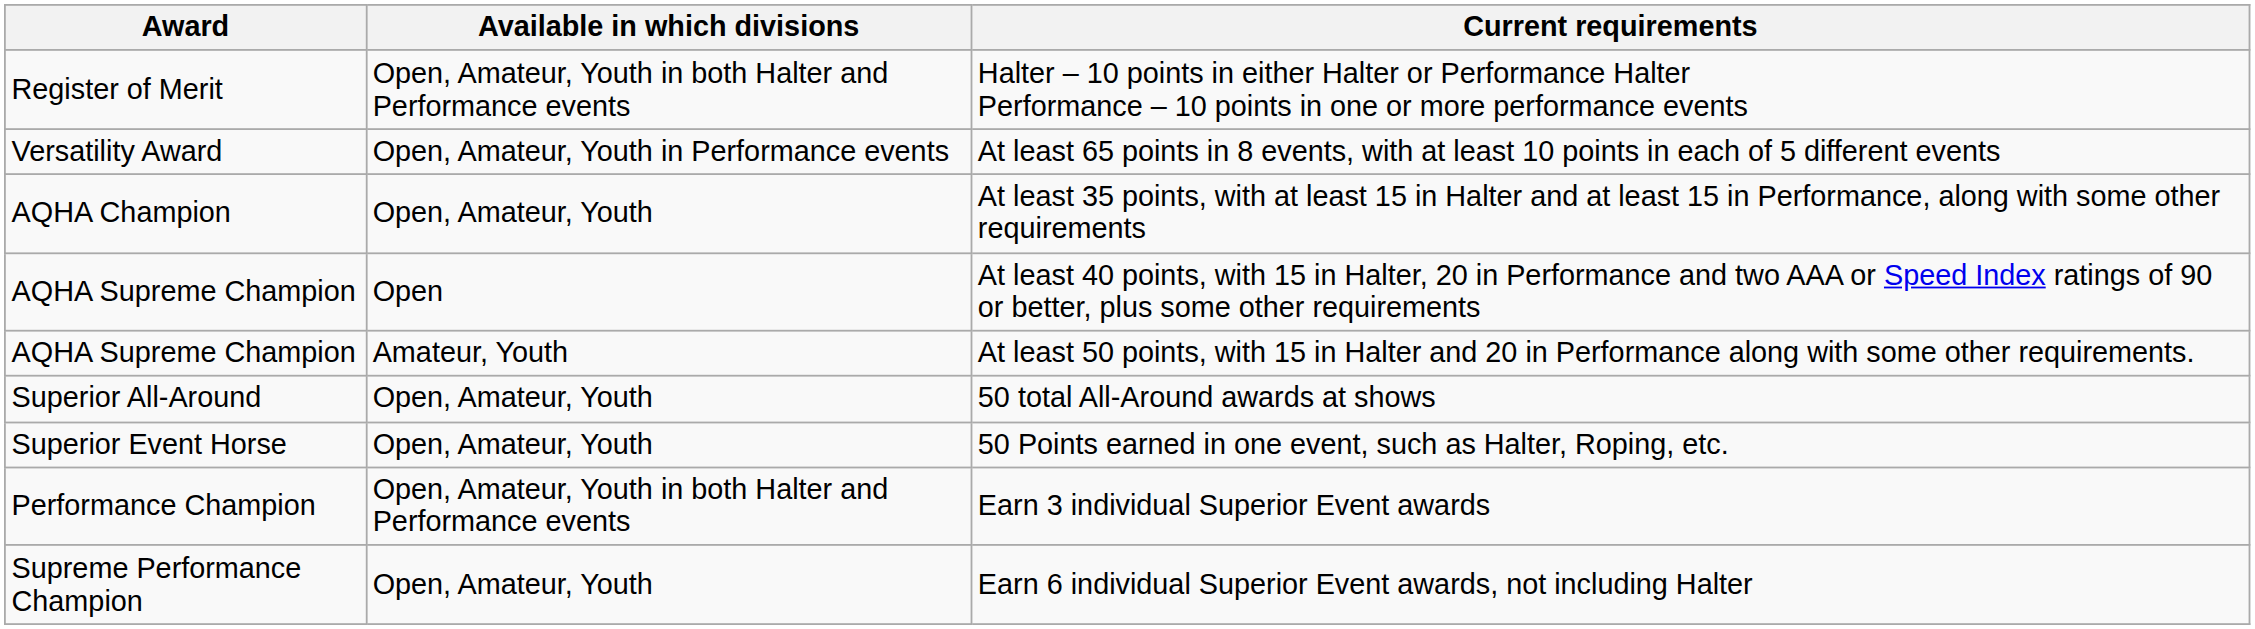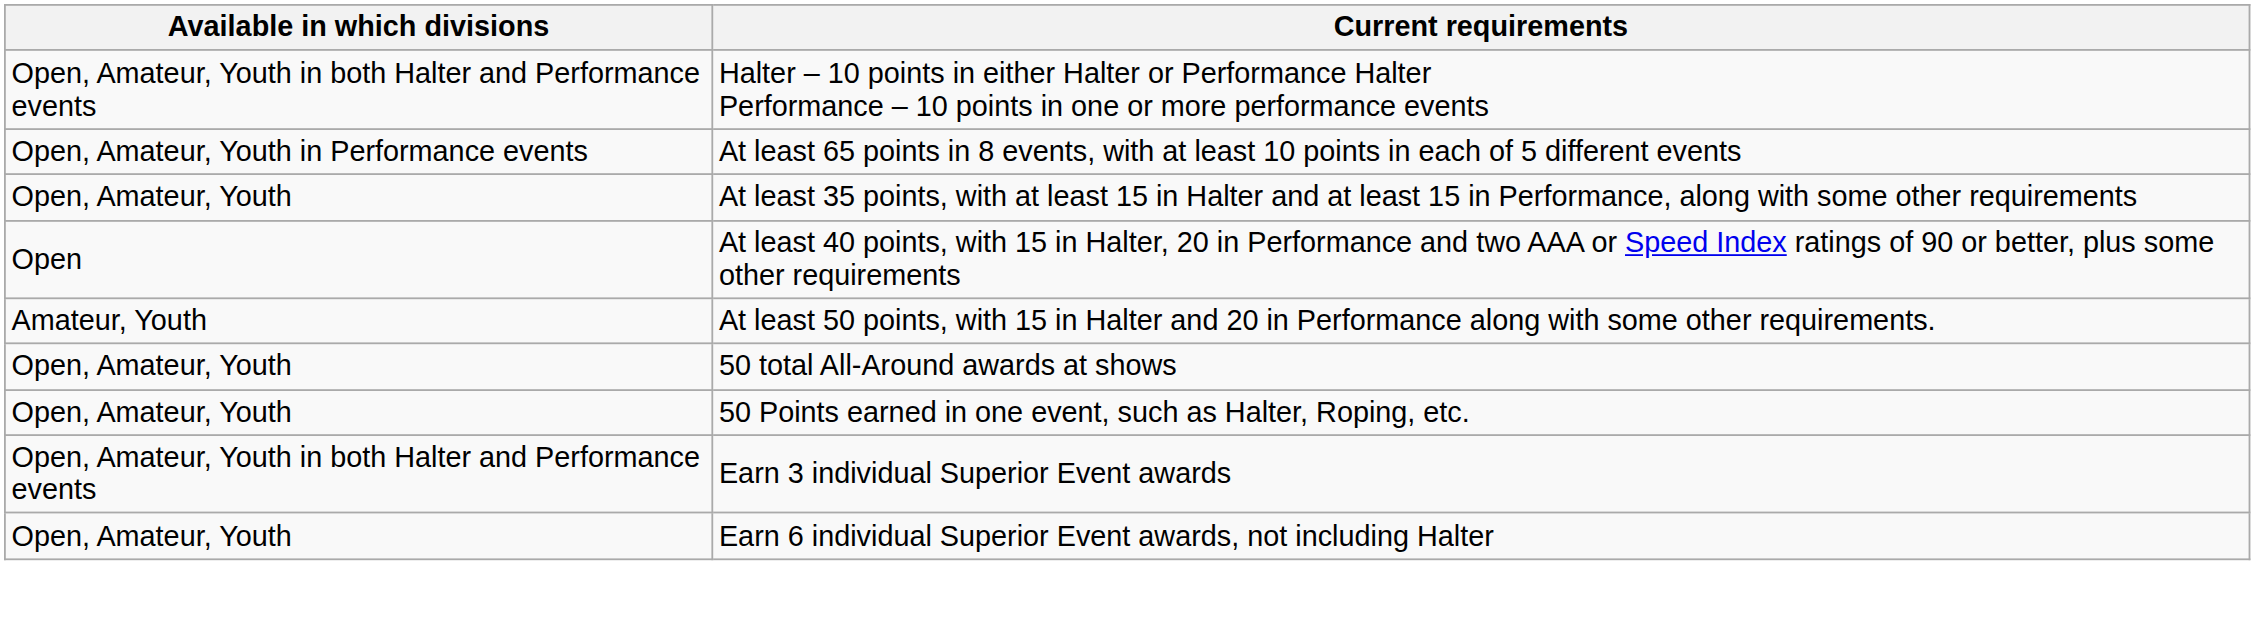 <table class="wikitable">
 <tr>
-<th>Award</th>
 <th>Available in which divisions</th>
 <th>Current requirements</th>
 </tr>
 <tr>
-<td>Register of Merit</td>
 <td>Open, Amateur, Youth in both Halter and Performance events</td>
 <td>Halter – 10 points in either Halter or Performance Halter<br>Performance – 10 points in one or more performance events</td>
 </tr>
 <tr>
-<td>Versatility Award</td>
 <td>Open, Amateur, Youth in Performance events</td>
 <td>At least 65 points in 8 events, with at least 10 points in each of 5 different events</td>
 </tr>
 <tr>
-<td>AQHA Champion</td>
 <td>Open, Amateur, Youth</td>
 <td>At least 35 points, with at least 15 in Halter and at least 15 in Performance, along with some other requirements</td>
 </tr>
 <tr>
-<td>AQHA Supreme Champion</td>
 <td>Open</td>
 <td>At least 40 points, with 15 in Halter, 20 in Performance and two AAA or <a href='#'>Speed Index</a> ratings of 90 or better, plus some other requirements</td>
 </tr>
 <tr>
-<td>AQHA Supreme Champion</td>
 <td>Amateur, Youth</td>
 <td>At least 50 points, with 15 in Halter and 20 in Performance along with some other requirements.</td>
 </tr>
 <tr>
-<td>Superior All-Around</td>
 <td>Open, Amateur, Youth</td>
 <td>50 total All-Around awards at shows</td>
 </tr>
 <tr>
-<td>Superior Event Horse</td>
 <td>Open, Amateur, Youth</td>
 <td>50 Points earned in one event, such as Halter, Roping, etc.</td>
 </tr>
 <tr>
-<td>Performance Champion</td>
 <td>Open, Amateur, Youth in both Halter and Performance events</td>
 <td>Earn 3 individual Superior Event awards</td>
 </tr>
 <tr>
-<td>Supreme Performance Champion</td>
 <td>Open, Amateur, Youth</td>
 <td>Earn 6 individual Superior Event awards, not including Halter</td>
 </tr>
 </table>
